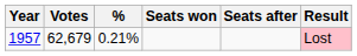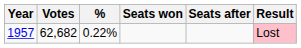 <table class="wikitable">
 <tr>
 <th>Year</th>
 <th>Votes</th>
 <th>%</th>
 <th>Seats won</th>
 <th>Seats after</th>
 <th>Result</th>
 </tr>
 <tr>
 <td><a href='#'>1957</a></td>
-<td>62,679</td>
-<td>0.21%</td>
+<td>62,682</td>
+<td>0.22%</td>
 <td></td>
 <td></td>
 <td style="background: pink;">Lost</td>
 </tr>
 </table>
